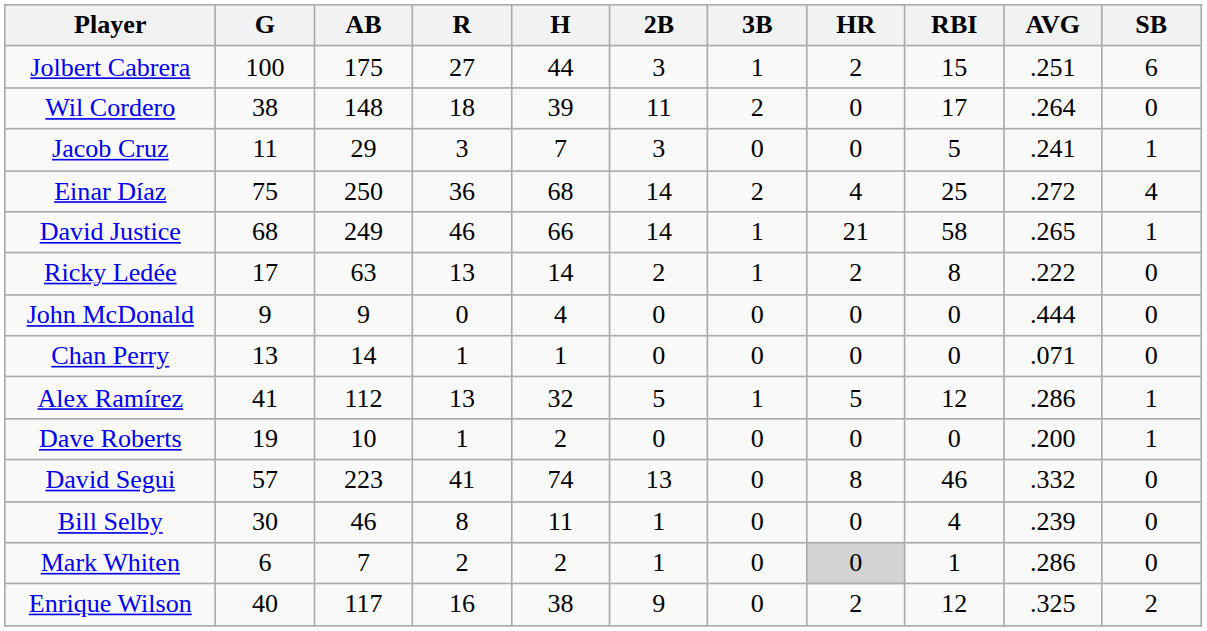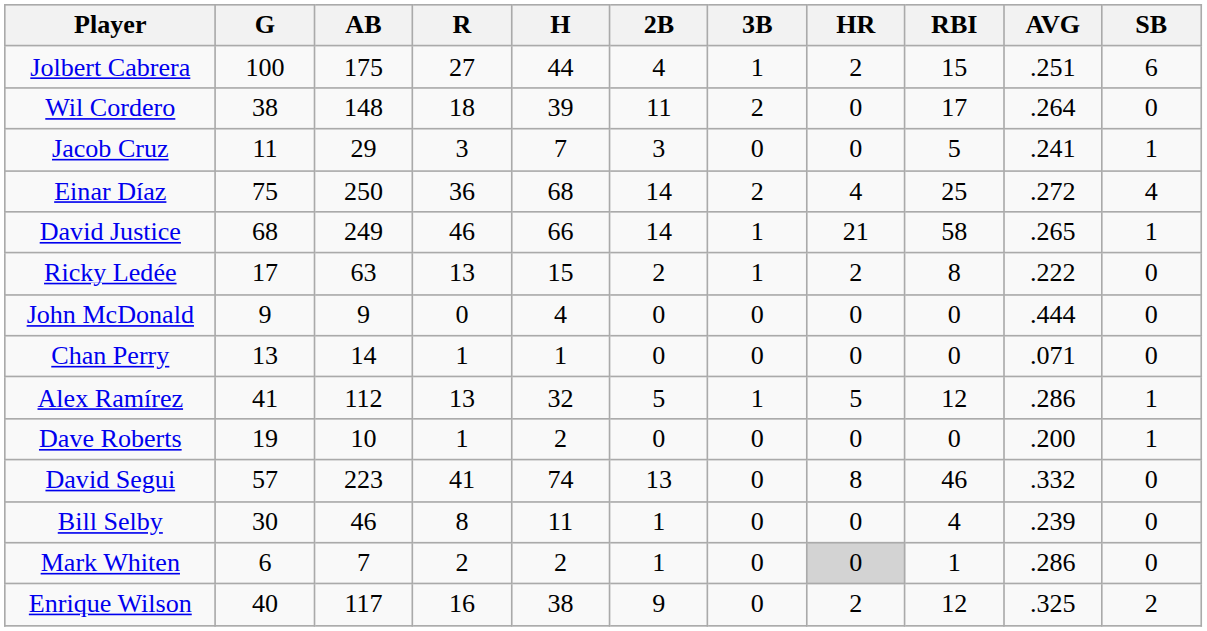 <table class="wikitable sortable">
 <tr>
 <th bgcolor="#DDDDFF" width="15%">Player</th>
 <th bgcolor="#DDDDFF" width="7%">G</th>
 <th bgcolor="#DDDDFF" width="7%">AB</th>
 <th bgcolor="#DDDDFF" width="7%">R</th>
 <th bgcolor="#DDDDFF" width="7%">H</th>
 <th bgcolor="#DDDDFF" width="7%">2B</th>
 <th bgcolor="#DDDDFF" width="7%">3B</th>
 <th bgcolor="#DDDDFF" width="7%">HR</th>
 <th bgcolor="#DDDDFF" width="7%">RBI</th>
 <th bgcolor="#DDDDFF" width="7%">AVG</th>
 <th bgcolor="#DDDDFF" width="7%">SB</th>
 </tr>
 <tr align="center">
 <td><a href='#'>Jolbert Cabrera</a></td>
 <td>100</td>
 <td>175</td>
 <td>27</td>
 <td>44</td>
-<td>3</td>
+<td>4</td>
 <td>1</td>
 <td>2</td>
 <td>15</td>
 <td>.251</td>
 <td>6</td>
 </tr>
 <tr align="center">
 <td><a href='#'>Wil Cordero</a></td>
 <td>38</td>
 <td>148</td>
 <td>18</td>
 <td>39</td>
 <td>11</td>
 <td>2</td>
 <td>0</td>
 <td>17</td>
 <td>.264</td>
 <td>0</td>
 </tr>
 <tr align="center">
 <td><a href='#'>Jacob Cruz</a></td>
 <td>11</td>
 <td>29</td>
 <td>3</td>
 <td>7</td>
 <td>3</td>
 <td>0</td>
 <td>0</td>
 <td>5</td>
 <td>.241</td>
 <td>1</td>
 </tr>
 <tr align="center">
 <td><a href='#'>Einar Díaz</a></td>
 <td>75</td>
 <td>250</td>
 <td>36</td>
 <td>68</td>
 <td>14</td>
 <td>2</td>
 <td>4</td>
 <td>25</td>
 <td>.272</td>
 <td>4</td>
 </tr>
 <tr align="center">
 <td><a href='#'>David Justice</a></td>
 <td>68</td>
 <td>249</td>
 <td>46</td>
 <td>66</td>
 <td>14</td>
 <td>1</td>
 <td>21</td>
 <td>58</td>
 <td>.265</td>
 <td>1</td>
 </tr>
 <tr align="center">
 <td><a href='#'>Ricky Ledée</a></td>
 <td>17</td>
 <td>63</td>
 <td>13</td>
-<td>14</td>
+<td>15</td>
 <td>2</td>
 <td>1</td>
 <td>2</td>
 <td>8</td>
 <td>.222</td>
 <td>0</td>
 </tr>
 <tr align="center">
 <td><a href='#'>John McDonald</a></td>
 <td>9</td>
 <td>9</td>
 <td>0</td>
 <td>4</td>
 <td>0</td>
 <td>0</td>
 <td>0</td>
 <td>0</td>
 <td>.444</td>
 <td>0</td>
 </tr>
 <tr align="center">
 <td><a href='#'>Chan Perry</a></td>
 <td>13</td>
 <td>14</td>
 <td>1</td>
 <td>1</td>
 <td>0</td>
 <td>0</td>
 <td>0</td>
 <td>0</td>
 <td>.071</td>
 <td>0</td>
 </tr>
 <tr align="center">
 <td><a href='#'>Alex Ramírez</a></td>
 <td>41</td>
 <td>112</td>
 <td>13</td>
 <td>32</td>
 <td>5</td>
 <td>1</td>
 <td>5</td>
 <td>12</td>
 <td>.286</td>
 <td>1</td>
 </tr>
 <tr align="center">
 <td><a href='#'>Dave Roberts</a></td>
 <td>19</td>
 <td>10</td>
 <td>1</td>
 <td>2</td>
 <td>0</td>
 <td>0</td>
 <td>0</td>
 <td>0</td>
 <td>.200</td>
 <td>1</td>
 </tr>
 <tr align="center">
 <td><a href='#'>David Segui</a></td>
 <td>57</td>
 <td>223</td>
 <td>41</td>
 <td>74</td>
 <td>13</td>
 <td>0</td>
 <td>8</td>
 <td>46</td>
 <td>.332</td>
 <td>0</td>
 </tr>
 <tr align="center">
 <td><a href='#'>Bill Selby</a></td>
 <td>30</td>
 <td>46</td>
 <td>8</td>
 <td>11</td>
 <td>1</td>
 <td>0</td>
 <td>0</td>
 <td>4</td>
 <td>.239</td>
 <td>0</td>
 </tr>
 <tr align="center">
 <td><a href='#'>Mark Whiten</a></td>
 <td>6</td>
 <td>7</td>
 <td>2</td>
 <td>2</td>
 <td>1</td>
 <td>0</td>
 <td style="background: lightgrey;">0</td>
 <td>1</td>
 <td>.286</td>
 <td>0</td>
 </tr>
 <tr align="center">
 <td><a href='#'>Enrique Wilson</a></td>
 <td>40</td>
 <td>117</td>
 <td>16</td>
 <td>38</td>
 <td>9</td>
 <td>0</td>
 <td>2</td>
 <td>12</td>
 <td>.325</td>
 <td>2</td>
 </tr>
 </table>
